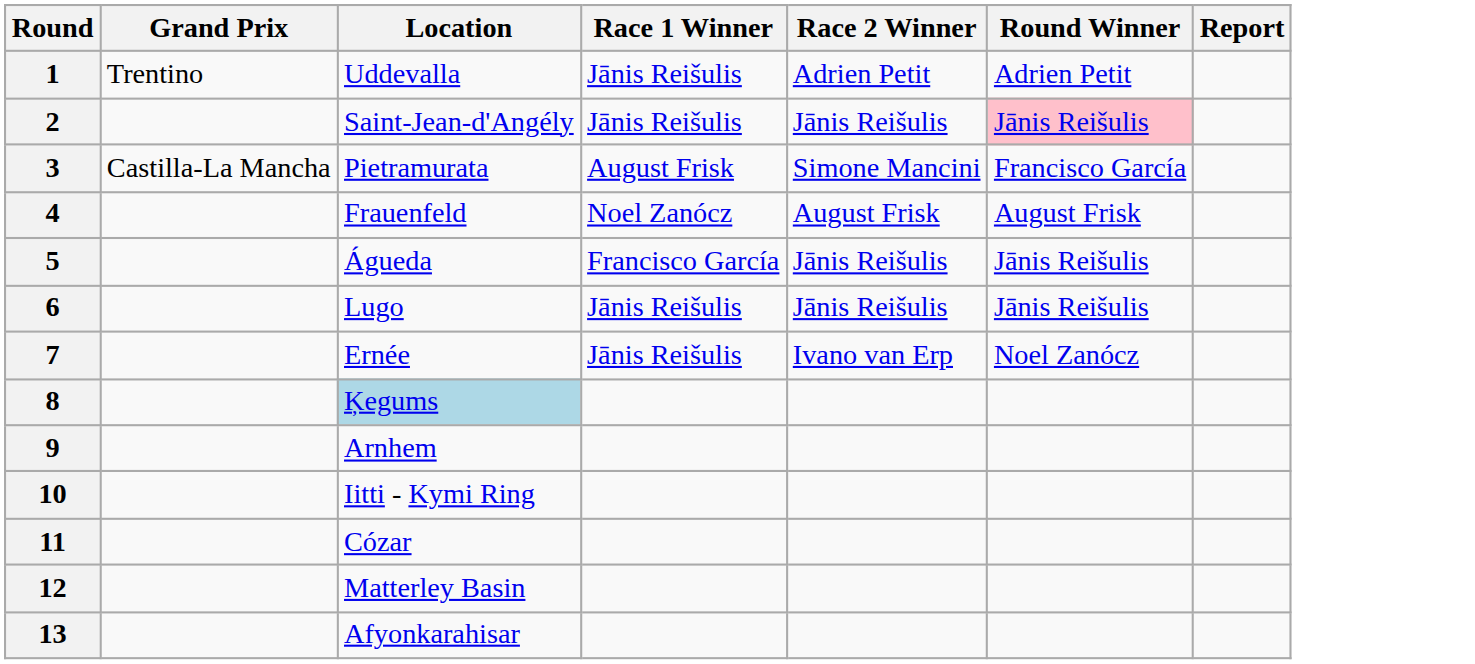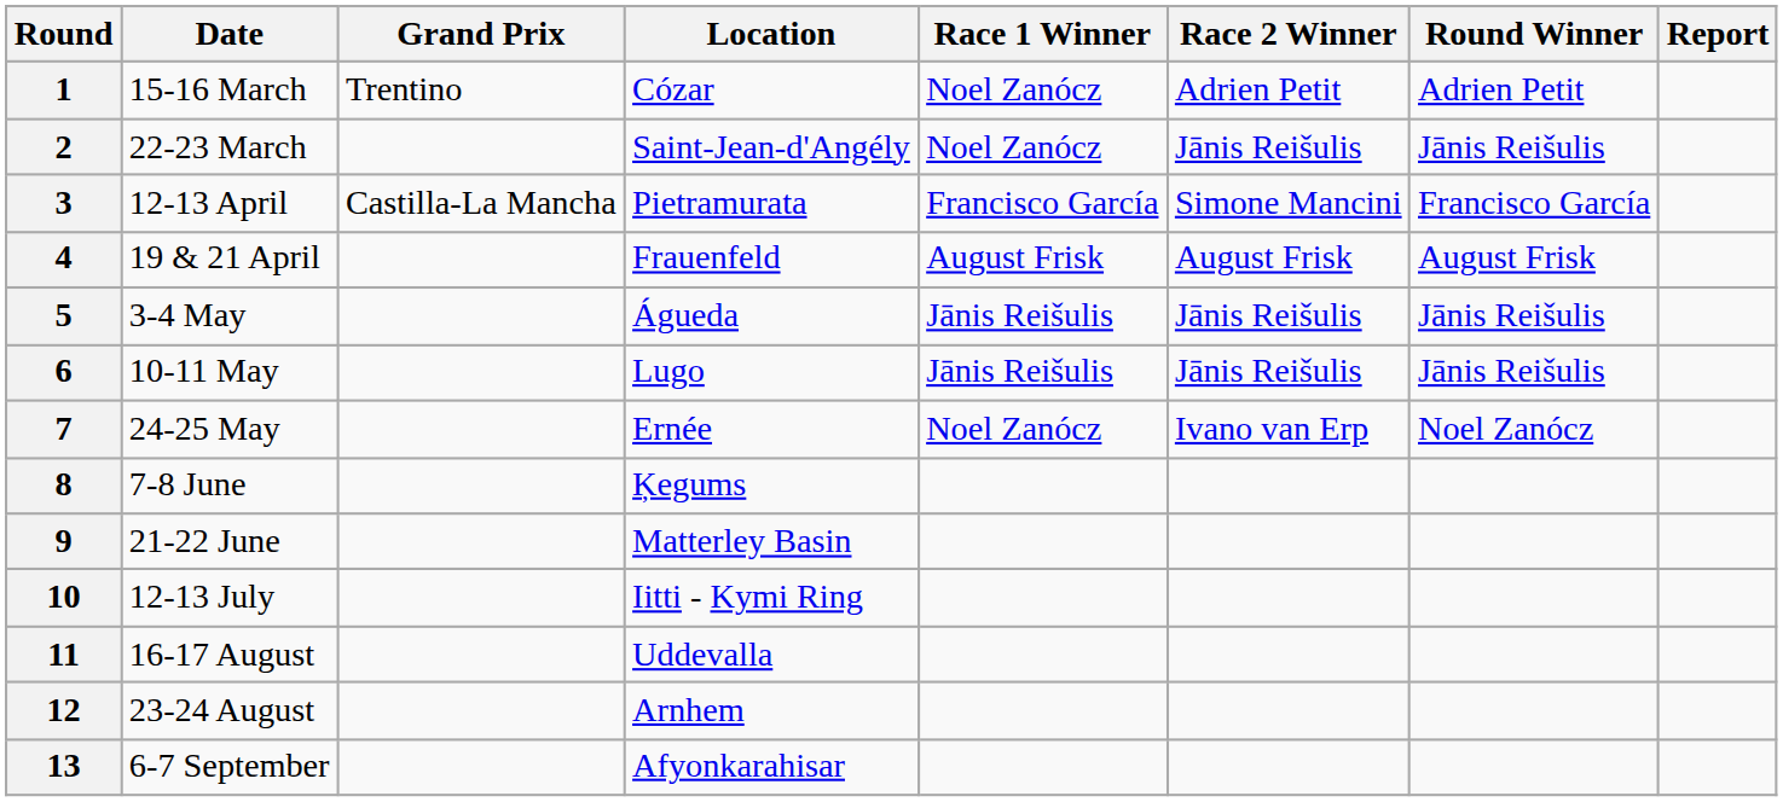 <table class="wikitable" style="font-size: 85%;">
 <tr>
 <th>Round</th>
+<th>Date</th>
 <th>Grand Prix</th>
 <th>Location</th>
 <th>Race 1 Winner</th>
 <th>Race 2 Winner</th>
 <th>Round Winner</th>
 <th>Report</th>
 </tr>
 <tr>
 <th>1</th>
+<td>15-16 March</td>
 <td> Trentino</td>
-<td><a href='#'>Uddevalla</a></td>
-<td> <a href='#'>Jānis Reišulis</a></td>
+<td><a href='#'>Cózar</a></td>
+<td> <a href='#'>Noel Zanócz</a></td>
 <td> <a href='#'>Adrien Petit</a></td>
 <td> <a href='#'>Adrien Petit</a></td>
 <td></td>
 </tr>
 <tr>
 <th>2</th>
+<td>22-23 March</td>
 <td></td>
 <td><a href='#'>Saint-Jean-d'Angély</a></td>
+<td> <a href='#'>Noel Zanócz</a></td>
 <td> <a href='#'>Jānis Reišulis</a></td>
 <td> <a href='#'>Jānis Reišulis</a></td>
-<td style="background: pink;"> <a href='#'>Jānis Reišulis</a></td>
 <td></td>
 </tr>
 <tr>
 <th>3</th>
+<td>12-13 April</td>
 <td> Castilla-La Mancha</td>
 <td><a href='#'>Pietramurata</a></td>
-<td> <a href='#'>August Frisk</a></td>
+<td> <a href='#'>Francisco García</a></td>
 <td> <a href='#'>Simone Mancini</a></td>
 <td> <a href='#'>Francisco García</a></td>
 <td></td>
 </tr>
 <tr>
 <th>4</th>
+<td>19 & 21 April</td>
 <td></td>
 <td><a href='#'>Frauenfeld</a></td>
-<td> <a href='#'>Noel Zanócz</a></td>
+<td> <a href='#'>August Frisk</a></td>
 <td> <a href='#'>August Frisk</a></td>
 <td> <a href='#'>August Frisk</a></td>
 <td></td>
 </tr>
 <tr>
 <th>5</th>
+<td>3-4 May</td>
 <td></td>
 <td><a href='#'>Águeda</a></td>
-<td> <a href='#'>Francisco García</a></td>
+<td> <a href='#'>Jānis Reišulis</a></td>
 <td> <a href='#'>Jānis Reišulis</a></td>
 <td> <a href='#'>Jānis Reišulis</a></td>
 <td></td>
 </tr>
 <tr>
 <th>6</th>
+<td>10-11 May</td>
 <td></td>
 <td><a href='#'>Lugo</a></td>
 <td> <a href='#'>Jānis Reišulis</a></td>
 <td> <a href='#'>Jānis Reišulis</a></td>
 <td> <a href='#'>Jānis Reišulis</a></td>
 <td></td>
 </tr>
 <tr>
 <th>7</th>
+<td>24-25 May</td>
 <td></td>
 <td><a href='#'>Ernée</a></td>
-<td> <a href='#'>Jānis Reišulis</a></td>
+<td> <a href='#'>Noel Zanócz</a></td>
 <td> <a href='#'>Ivano van Erp</a></td>
 <td> <a href='#'>Noel Zanócz</a></td>
 <td></td>
 </tr>
 <tr>
 <th>8</th>
+<td>7-8 June</td>
 <td></td>
-<td style="background: lightblue;"><a href='#'>Ķegums</a></td>
+<td><a href='#'>Ķegums</a></td>
 <td></td>
 <td></td>
 <td></td>
 <td></td>
 </tr>
 <tr>
 <th>9</th>
+<td>21-22 June</td>
 <td></td>
-<td><a href='#'>Arnhem</a></td>
+<td><a href='#'>Matterley Basin</a></td>
 <td></td>
 <td></td>
 <td></td>
 <td></td>
 </tr>
 <tr>
 <th>10</th>
+<td>12-13 July</td>
 <td></td>
 <td><a href='#'>Iitti</a> - <a href='#'>Kymi Ring</a></td>
 <td></td>
 <td></td>
 <td></td>
 <td></td>
 </tr>
 <tr>
 <th>11</th>
+<td>16-17 August</td>
 <td></td>
-<td><a href='#'>Cózar</a></td>
+<td><a href='#'>Uddevalla</a></td>
 <td></td>
 <td></td>
 <td></td>
 <td></td>
 </tr>
 <tr>
 <th>12</th>
+<td>23-24 August</td>
 <td></td>
-<td><a href='#'>Matterley Basin</a></td>
+<td><a href='#'>Arnhem</a></td>
 <td></td>
 <td></td>
 <td></td>
 <td></td>
 </tr>
 <tr>
 <th>13</th>
+<td>6-7 September</td>
 <td></td>
 <td><a href='#'>Afyonkarahisar</a></td>
 <td></td>
 <td></td>
 <td></td>
 <td></td>
 </tr>
 </table>
